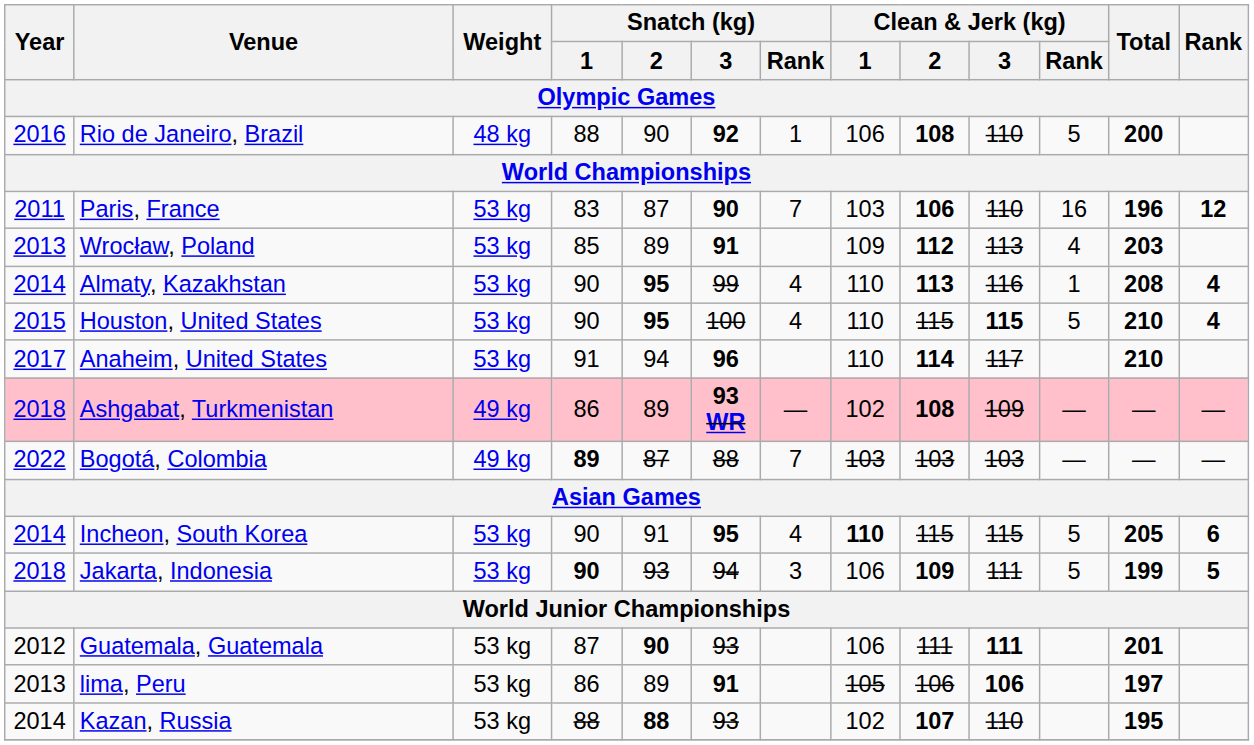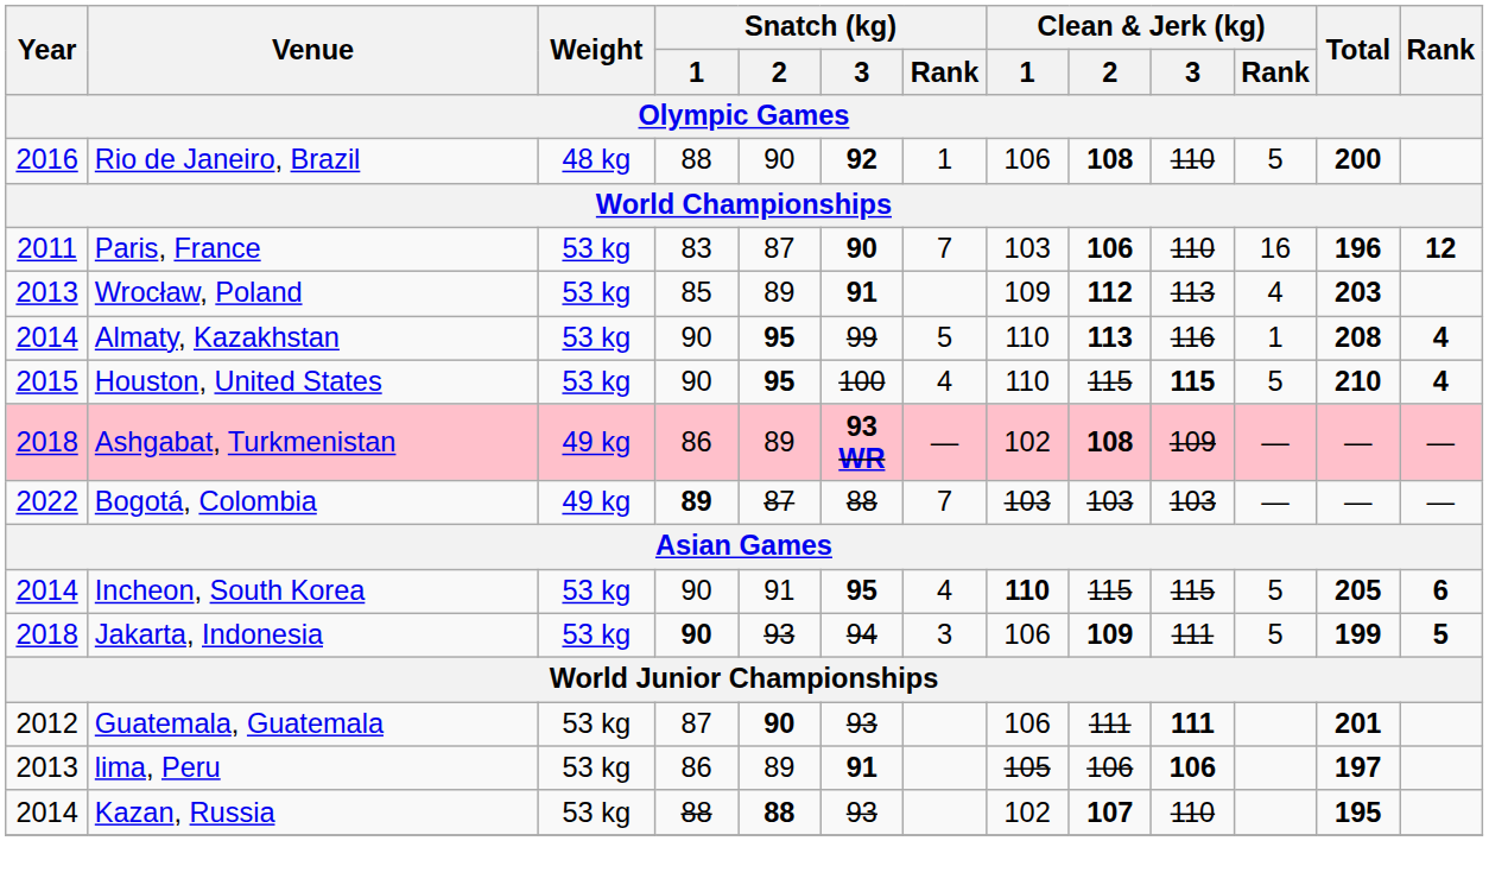 <table class = "wikitable" style="text-align:center;">
 <tr>
 <th rowspan=2 width=40>Year</th>
 <th rowspan=2 width=250>Venue</th>
 <th rowspan=2 width=60>Weight</th>
 <th colspan=4>Snatch (kg)</th>
 <th colspan=4>Clean & Jerk (kg)</th>
 <th rowspan=2 width=40>Total</th>
 <th rowspan=2 width=40>Rank</th>
 </tr>
 <tr>
 <th width=40>1</th>
 <th width=40>2</th>
 <th width=40>3</th>
 <th width=40>Rank</th>
 <th width=40>1</th>
 <th width=40>2</th>
 <th width=40>3</th>
 <th width=40>Rank</th>
 </tr>
 <tr>
 <th colspan=13><a href='#'>Olympic Games</a></th>
 </tr>
 <tr>
 <td><a href='#'>2016</a></td>
 <td align=left> <a href='#'>Rio de Janeiro</a>, <a href='#'>Brazil</a></td>
 <td><a href='#'>48 kg</a></td>
 <td>88</td>
 <td>90</td>
 <td><strong>92</strong></td>
 <td>1</td>
 <td>106</td>
 <td><strong>108</strong></td>
 <td><s>110</s></td>
 <td>5</td>
 <td><strong>200</strong></td>
 <td><strong></strong></td>
 </tr>
 <tr>
 <th colspan=13><a href='#'>World Championships</a></th>
 </tr>
 <tr>
 <td><a href='#'>2011</a></td>
 <td align=left> <a href='#'>Paris</a>, <a href='#'>France</a></td>
 <td><a href='#'>53 kg</a></td>
 <td>83</td>
 <td>87</td>
 <td><strong>90</strong></td>
 <td>7</td>
 <td>103</td>
 <td><strong>106</strong></td>
 <td><s>110</s></td>
 <td>16</td>
 <td><strong>196</strong></td>
 <td><strong>12</strong></td>
 </tr>
 <tr>
 <td><a href='#'>2013</a></td>
 <td align=left> <a href='#'>Wrocław</a>, <a href='#'>Poland</a></td>
 <td><a href='#'>53 kg</a></td>
 <td>85</td>
 <td>89</td>
 <td><strong>91</strong></td>
 <td></td>
 <td>109</td>
 <td><strong>112</strong></td>
 <td><s>113</s></td>
 <td>4</td>
 <td><strong>203</strong></td>
 <td><strong></strong></td>
 </tr>
 <tr>
 <td><a href='#'>2014</a></td>
 <td align=left> <a href='#'>Almaty</a>, <a href='#'>Kazakhstan</a></td>
 <td><a href='#'>53 kg</a></td>
 <td>90</td>
 <td><strong>95</strong></td>
 <td><s>99</s></td>
-<td>4</td>
+<td>5</td>
 <td>110</td>
 <td><strong>113</strong></td>
 <td><s>116</s></td>
 <td>1</td>
 <td><strong>208</strong></td>
 <td><strong>4</strong></td>
 </tr>
 <tr>
 <td><a href='#'>2015</a></td>
 <td align=left> <a href='#'>Houston</a>, <a href='#'>United States</a></td>
 <td><a href='#'>53 kg</a></td>
 <td>90</td>
 <td><strong>95</strong></td>
 <td><s>100</s></td>
 <td>4</td>
 <td>110</td>
 <td><s>115</s></td>
 <td><strong>115</strong></td>
 <td>5</td>
 <td><strong>210</strong></td>
 <td><strong>4</strong></td>
-</tr>
-<tr>
-<td><a href='#'>2017</a></td>
-<td align=left> <a href='#'>Anaheim</a>, <a href='#'>United States</a></td>
-<td><a href='#'>53 kg</a></td>
-<td>91</td>
-<td>94</td>
-<td><strong>96</strong></td>
-<td></td>
-<td>110</td>
-<td><strong>114</strong></td>
-<td><s>117</s></td>
-<td></td>
-<td><strong>210</strong></td>
-<td></td>
 </tr>
 <tr bgcolor=pink>
 <td><a href='#'>2018</a></td>
 <td align=left> <a href='#'>Ashgabat</a>, <a href='#'>Turkmenistan</a></td>
 <td><a href='#'>49 kg</a></td>
 <td>86</td>
 <td>89</td>
 <td><strong>93</strong> <s><strong><a href='#'>WR</a></strong></s></td>
 <td>—</td>
 <td>102</td>
 <td><strong>108</strong></td>
 <td><s>109</s></td>
 <td>—</td>
 <td>—</td>
 <td>—</td>
 </tr>
 <tr>
 <td><a href='#'>2022</a></td>
 <td align=left> <a href='#'>Bogotá</a>, <a href='#'>Colombia</a></td>
 <td><a href='#'>49 kg</a></td>
 <td><strong>89</strong></td>
 <td><s>87</s></td>
 <td><s>88</s></td>
 <td>7</td>
 <td><s>103</s></td>
 <td><s>103</s></td>
 <td><s>103</s></td>
 <td>—</td>
 <td>—</td>
 <td>—</td>
 </tr>
 <tr>
 <th colspan=13><a href='#'>Asian Games</a></th>
 </tr>
 <tr>
 <td><a href='#'>2014</a></td>
 <td align=left> <a href='#'>Incheon</a>, <a href='#'>South Korea</a></td>
 <td><a href='#'>53 kg</a></td>
 <td>90</td>
 <td>91</td>
 <td><strong>95</strong></td>
 <td>4</td>
 <td><strong>110</strong></td>
 <td><s>115</s></td>
 <td><s>115</s></td>
 <td>5</td>
 <td><strong>205</strong></td>
 <td><strong>6</strong></td>
 </tr>
 <tr>
 <td><a href='#'>2018</a></td>
 <td align=left> <a href='#'>Jakarta</a>, <a href='#'>Indonesia</a></td>
 <td><a href='#'>53 kg</a></td>
 <td><strong>90</strong></td>
 <td><s>93</s></td>
 <td><s>94</s></td>
 <td>3</td>
 <td>106</td>
 <td><strong>109</strong></td>
 <td><s>111</s></td>
 <td>5</td>
 <td><strong>199</strong></td>
 <td><strong>5</strong></td>
 </tr>
 <tr>
 <th colspan=13>World Junior Championships</th>
 </tr>
 <tr>
 <td>2012</td>
 <td align=left> <a href='#'>Guatemala</a>, <a href='#'>Guatemala</a></td>
 <td>53 kg</td>
 <td>87</td>
 <td><strong>90</strong></td>
 <td><s>93</s></td>
 <td></td>
 <td>106</td>
 <td><s>111</s></td>
 <td><strong>111</strong></td>
 <td></td>
 <td><strong>201</strong></td>
 <td></td>
 </tr>
 <tr>
 <td>2013</td>
 <td align=left> <a href='#'>lima</a>, <a href='#'>Peru</a></td>
 <td>53 kg</td>
 <td>86</td>
 <td>89</td>
 <td><strong>91</strong></td>
 <td></td>
 <td><s>105</s></td>
 <td><s>106</s></td>
 <td><strong>106</strong></td>
 <td></td>
 <td><strong>197</strong></td>
 <td></td>
 </tr>
 <tr>
 <td>2014</td>
 <td align=left> <a href='#'>Kazan</a>, <a href='#'>Russia</a></td>
 <td>53 kg</td>
 <td><s>88</s></td>
 <td><strong>88</strong></td>
 <td><s>93</s></td>
 <td></td>
 <td>102</td>
 <td><strong>107</strong></td>
 <td><s>110</s></td>
 <td></td>
 <td><strong>195</strong></td>
 <td></td>
 </tr>
 <tr>
 </tr>
 </table>
